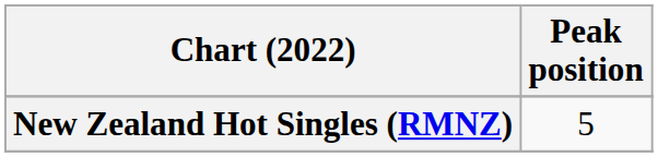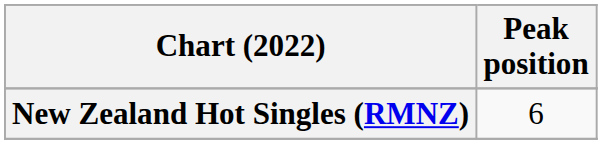 <table class="wikitable sortable plainrowheaders" style="text-align:center">
 <tr>
 <th scope="col">Chart (2022)</th>
 <th scope="col">Peak<br>position</th>
 </tr>
 <tr>
 </tr>
 <tr>
 </tr>
 <tr>
 <th scope="row">New Zealand Hot Singles (<a href='#'>RMNZ</a>)</th>
-<td>5</td>
+<td>6</td>
 </tr>
 <tr>
 </tr>
 <tr>
 </tr>
 <tr>
 </tr>
 <tr>
 </tr>
 </table>
